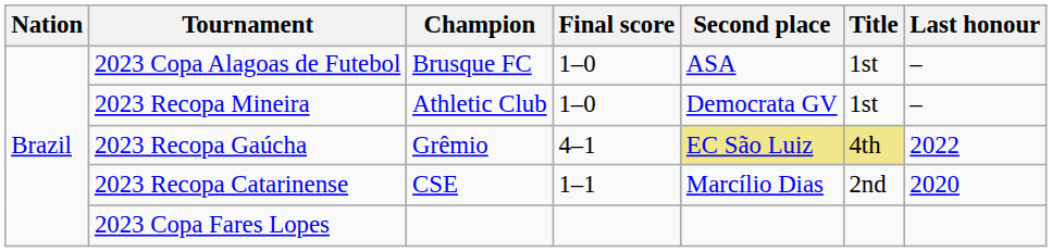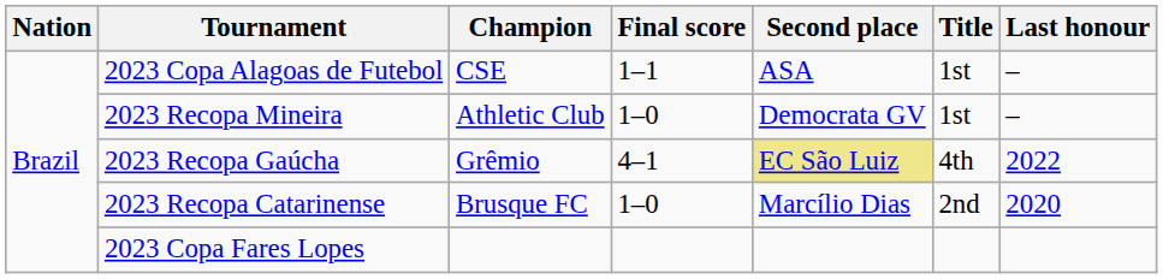 <table class=wikitable style="font-size:14px">
 <tr>
 <th>Nation</th>
 <th>Tournament</th>
 <th>Champion</th>
 <th>Final score</th>
 <th>Second place</th>
 <th data-sort-type="number">Title</th>
 <th>Last honour</th>
 </tr>
 <tr>
 <td rowspan=5> <a href='#'>Brazil</a></td>
 <td><a href='#'>2023 Copa Alagoas de Futebol</a></td>
-<td><a href='#'>Brusque FC</a></td>
-<td>1–0</td>
+<td><a href='#'>CSE</a></td>
+<td>1–1 </td>
 <td><a href='#'>ASA</a></td>
 <td>1st</td>
 <td>–</td>
 </tr>
 <tr>
 <td><a href='#'>2023 Recopa Mineira</a></td>
 <td><a href='#'>Athletic Club</a></td>
 <td>1–0</td>
 <td><a href='#'>Democrata GV</a></td>
 <td>1st</td>
 <td>–</td>
 </tr>
 <tr>
 <td><a href='#'>2023 Recopa Gaúcha</a></td>
 <td><a href='#'>Grêmio</a></td>
 <td>4–1</td>
 <td style="background: khaki;"><a href='#'>EC São Luiz</a></td>
-<td style="background: khaki;">4th</td>
+<td>4th</td>
 <td><a href='#'>2022</a></td>
 </tr>
 <tr>
 <td><a href='#'>2023 Recopa Catarinense</a></td>
-<td><a href='#'>CSE</a></td>
-<td>1–1 </td>
+<td><a href='#'>Brusque FC</a></td>
+<td>1–0</td>
 <td><a href='#'>Marcílio Dias</a></td>
 <td>2nd</td>
 <td><a href='#'>2020</a></td>
 </tr>
 <tr>
 <td><a href='#'>2023 Copa Fares Lopes</a></td>
 <td></td>
 <td></td>
 <td></td>
 <td></td>
 <td></td>
 </tr>
 </table>
